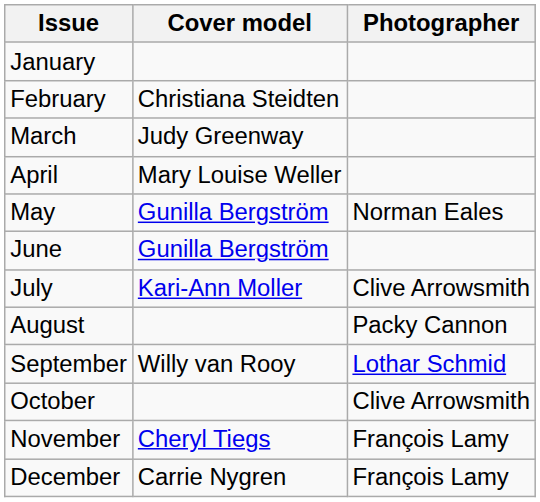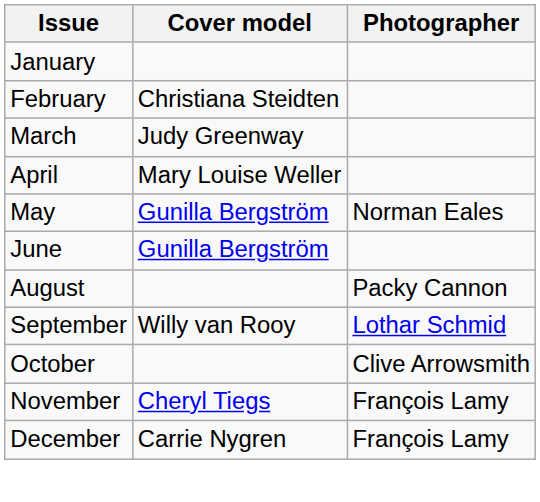 <table class="sortable wikitable">
 <tr>
 <th>Issue</th>
 <th>Cover model</th>
 <th>Photographer</th>
 </tr>
 <tr>
 <td>January</td>
 <td></td>
 <td></td>
 </tr>
 <tr>
 <td>February</td>
 <td>Christiana Steidten</td>
 <td></td>
 </tr>
 <tr>
 <td>March</td>
 <td>Judy Greenway</td>
 <td></td>
 </tr>
 <tr>
 <td>April</td>
 <td>Mary Louise Weller</td>
 <td></td>
 </tr>
 <tr>
 <td>May</td>
 <td><a href='#'>Gunilla Bergström</a></td>
 <td>Norman Eales</td>
 </tr>
 <tr>
 <td>June</td>
 <td><a href='#'>Gunilla Bergström</a></td>
 <td></td>
 </tr>
 <tr>
-<td>July</td>
-<td><a href='#'>Kari-Ann Moller</a></td>
-<td>Clive Arrowsmith</td>
-</tr>
-<tr>
 <td>August</td>
 <td></td>
 <td>Packy Cannon</td>
 </tr>
 <tr>
 <td>September</td>
 <td>Willy van Rooy</td>
 <td><a href='#'>Lothar Schmid</a></td>
 </tr>
 <tr>
 <td>October</td>
 <td></td>
 <td>Clive Arrowsmith</td>
 </tr>
 <tr>
 <td>November</td>
 <td><a href='#'>Cheryl Tiegs</a></td>
 <td>François Lamy</td>
 </tr>
 <tr>
 <td>December</td>
 <td>Carrie Nygren</td>
 <td>François Lamy</td>
 </tr>
 </table>
